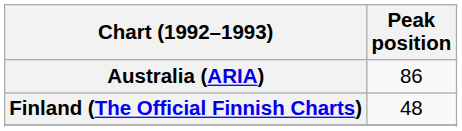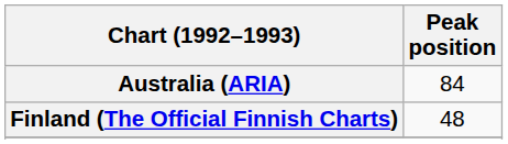 <table class="wikitable sortable plainrowheaders" style="text-align:center">
 <tr>
 <th>Chart (1992–1993)</th>
 <th>Peak<br>position</th>
 </tr>
 <tr>
 <th scope="row">Australia (<a href='#'>ARIA</a>)</th>
-<td>86</td>
+<td>84</td>
 </tr>
 <tr>
 <th scope="row">Finland (<a href='#'>The Official Finnish Charts</a>)</th>
 <td>48</td>
 </tr>
 <tr>
 </tr>
 <tr>
 </tr>
 </table>
